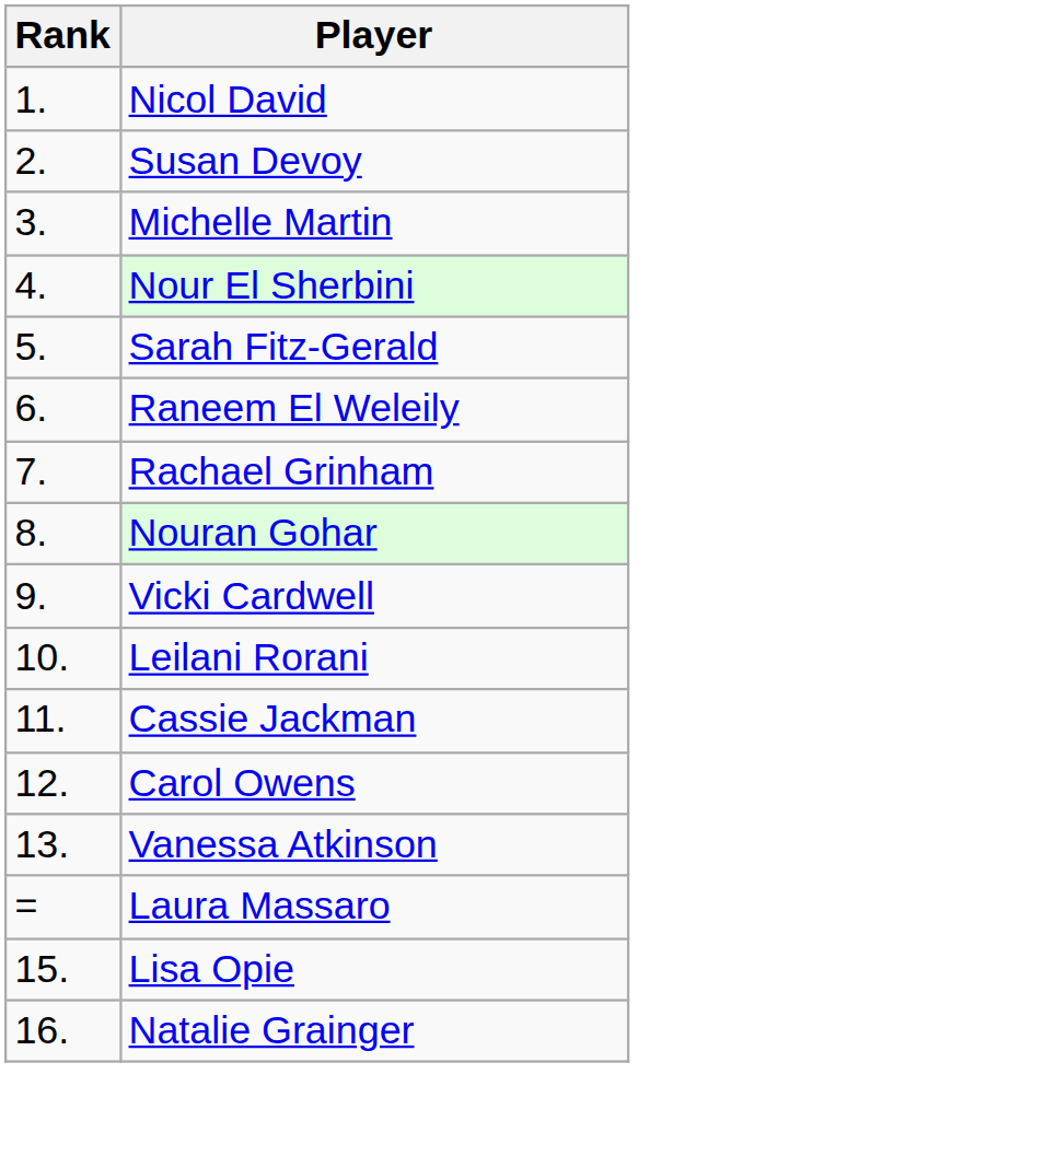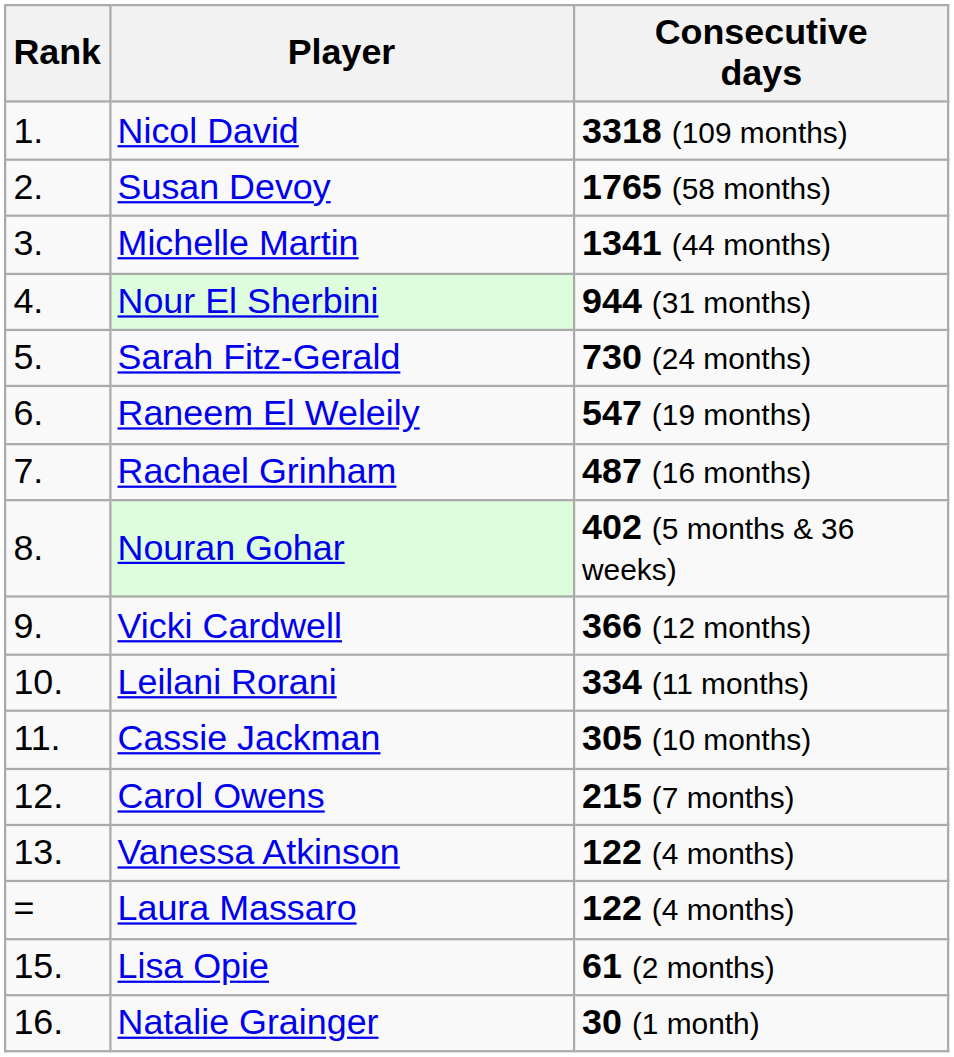 <table class="wikitable">
 <tr>
 <th scope="col">Rank</th>
 <th scope="col" style="width:200px;">Player</th>
+<th scope="col" width=160>Consecutive<br>days</th>
 </tr>
 <tr>
 <td>1.</td>
 <td> <a href='#'>Nicol David</a></td>
+<td><strong>3318</strong> <small>(109 months)</small></td>
 </tr>
 <tr>
 <td>2.</td>
 <td> <a href='#'>Susan Devoy</a></td>
+<td><strong>1765</strong> <small>(58 months)</small></td>
 </tr>
 <tr>
 <td>3.</td>
 <td> <a href='#'>Michelle Martin</a></td>
+<td><strong>1341</strong> <small>(44 months)</small></td>
 </tr>
 <tr>
 <td>4.</td>
 <td scope="row" style="background-color: #DDFDDD"> <a href='#'>Nour El Sherbini</a> </td>
+<td><strong>944</strong> <small>(31 months)</small></td>
 </tr>
 <tr>
 <td>5.</td>
 <td> <a href='#'>Sarah Fitz-Gerald</a></td>
+<td><strong>730</strong> <small>(24 months)</small></td>
 </tr>
 <tr>
 <td>6.</td>
 <td> <a href='#'>Raneem El Weleily</a></td>
+<td><strong>547</strong> <small>(19 months)</small></td>
 </tr>
 <tr>
 <td>7.</td>
 <td> <a href='#'>Rachael Grinham</a></td>
+<td><strong>487</strong> <small>(16 months)</small></td>
 </tr>
 <tr>
 <td>8.</td>
 <td scope="row" style="background-color: #DDFDDD"> <a href='#'>Nouran Gohar</a> </td>
+<td><strong>402</strong> <small>(5 months & 36 weeks)</small></td>
 </tr>
 <tr>
 <td>9.</td>
 <td> <a href='#'>Vicki Cardwell</a></td>
+<td><strong>366</strong> <small>(12 months)</small></td>
 </tr>
 <tr>
 <td>10.</td>
 <td> <a href='#'>Leilani Rorani</a></td>
+<td><strong>334</strong> <small>(11 months)</small></td>
 </tr>
 <tr>
 <td>11.</td>
 <td> <a href='#'>Cassie Jackman</a></td>
+<td><strong>305</strong> <small>(10 months)</small></td>
 </tr>
 <tr>
 <td>12.</td>
 <td> <a href='#'>Carol Owens</a></td>
+<td><strong>215</strong> <small>(7 months)</small></td>
 </tr>
 <tr>
 <td>13.</td>
 <td> <a href='#'>Vanessa Atkinson</a></td>
+<td><strong>122</strong> <small>(4 months)</small></td>
 </tr>
 <tr>
 <td>=</td>
 <td> <a href='#'>Laura Massaro</a></td>
+<td><strong>122</strong> <small>(4 months)</small></td>
 </tr>
 <tr>
 <td>15.</td>
 <td> <a href='#'>Lisa Opie</a></td>
+<td><strong>61</strong> <small>(2 months)</small></td>
 </tr>
 <tr>
 <td>16.</td>
 <td> <a href='#'>Natalie Grainger</a></td>
+<td><strong>30</strong> <small>(1 month)</small></td>
 </tr>
 </table>
